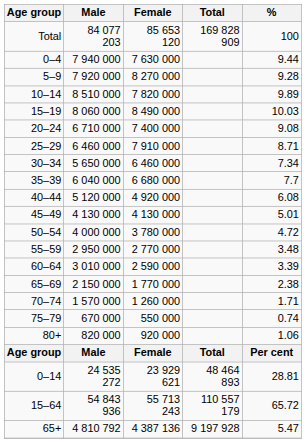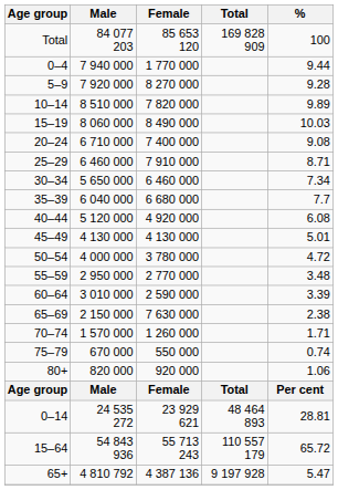 <table class="wikitable">
 <tr>
 <th width="80pt">Age group</th>
 <th width="80pt">Male</th>
 <th width="80pt">Female</th>
 <th width="80pt">Total</th>
 <th width="80pt">%</th>
 </tr>
 <tr>
 <td align="right">Total</td>
 <td align="right">84 077 203</td>
 <td align="right">85 653 120</td>
 <td align="right">169 828 909</td>
 <td align="right">100</td>
 </tr>
 <tr>
 <td align="right">0–4</td>
 <td align="right">7 940 000</td>
-<td align="right">7 630 000</td>
+<td align="right">1 770 000</td>
 <td align="right"></td>
 <td align="right">9.44</td>
 </tr>
 <tr>
 <td align="right">5–9</td>
 <td align="right">7 920 000</td>
 <td align="right">8 270 000</td>
 <td align="right"></td>
 <td align="right">9.28</td>
 </tr>
 <tr>
 <td align="right">10–14</td>
 <td align="right">8 510 000</td>
 <td align="right">7 820 000</td>
 <td align="right"></td>
 <td align="right">9.89</td>
 </tr>
 <tr>
 <td align="right">15–19</td>
 <td align="right">8 060 000</td>
 <td align="right">8 490 000</td>
 <td align="right"></td>
 <td align="right">10.03</td>
 </tr>
 <tr>
 <td align="right">20–24</td>
 <td align="right">6 710 000</td>
 <td align="right">7 400 000</td>
 <td align="right"></td>
 <td align="right">9.08</td>
 </tr>
 <tr>
 <td align="right">25–29</td>
 <td align="right">6 460 000</td>
 <td align="right">7 910 000</td>
 <td align="right"></td>
 <td align="right">8.71</td>
 </tr>
 <tr>
 <td align="right">30–34</td>
 <td align="right">5 650 000</td>
 <td align="right">6 460 000</td>
 <td align="right"></td>
 <td align="right">7.34</td>
 </tr>
 <tr>
 <td align="right">35–39</td>
 <td align="right">6 040 000</td>
 <td align="right">6 680 000</td>
 <td align="right"></td>
 <td align="right">7.7</td>
 </tr>
 <tr>
 <td align="right">40–44</td>
 <td align="right">5 120 000</td>
 <td align="right">4 920 000</td>
 <td align="right"></td>
 <td align="right">6.08</td>
 </tr>
 <tr>
 <td align="right">45–49</td>
 <td align="right">4 130 000</td>
 <td align="right">4 130 000</td>
 <td align="right"></td>
 <td align="right">5.01</td>
 </tr>
 <tr>
 <td align="right">50–54</td>
 <td align="right">4 000 000</td>
 <td align="right">3 780 000</td>
 <td align="right"></td>
 <td align="right">4.72</td>
 </tr>
 <tr>
 <td align="right">55–59</td>
 <td align="right">2 950 000</td>
 <td align="right">2 770 000</td>
 <td align="right"></td>
 <td align="right">3.48</td>
 </tr>
 <tr>
 <td align="right">60–64</td>
 <td align="right">3 010 000</td>
 <td align="right">2 590 000</td>
 <td align="right"></td>
 <td align="right">3.39</td>
 </tr>
 <tr>
 <td align="right">65–69</td>
 <td align="right">2 150 000</td>
-<td align="right">1 770 000</td>
+<td align="right">7 630 000</td>
 <td align="right"></td>
 <td align="right">2.38</td>
 </tr>
 <tr>
 <td align="right">70–74</td>
 <td align="right">1 570 000</td>
 <td align="right">1 260 000</td>
 <td align="right"></td>
 <td align="right">1.71</td>
 </tr>
 <tr>
 <td align="right">75–79</td>
 <td align="right">670 000</td>
 <td align="right">550 000</td>
 <td align="right"></td>
 <td align="right">0.74</td>
 </tr>
 <tr>
 <td align="right">80+</td>
 <td align="right">820 000</td>
 <td align="right">920 000</td>
 <td align="right"></td>
 <td align="right">1.06</td>
 </tr>
 <tr>
 <th width="50">Age group</th>
 <th width="80pt">Male</th>
 <th width="80">Female</th>
 <th width="80">Total</th>
 <th width="50">Per cent</th>
 </tr>
 <tr>
 <td align="right">0–14</td>
 <td align="right">24 535 272</td>
 <td align="right">23 929 621</td>
 <td align="right">48 464 893</td>
 <td align="right">28.81</td>
 </tr>
 <tr>
 <td align="right">15–64</td>
 <td align="right">54 843 936</td>
 <td align="right">55 713 243</td>
 <td align="right">110 557 179</td>
 <td align="right">65.72</td>
 </tr>
 <tr>
 <td align="right">65+</td>
 <td align="right">4 810 792</td>
 <td align="right">4 387 136</td>
 <td align="right">9 197 928</td>
 <td align="right">5.47</td>
 </tr>
 <tr>
 </tr>
 </table>
